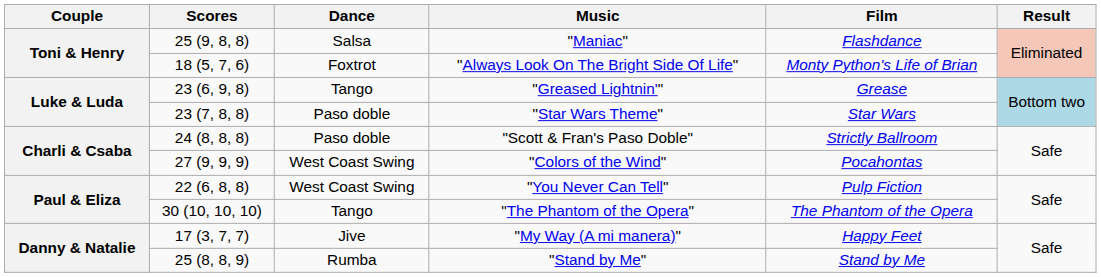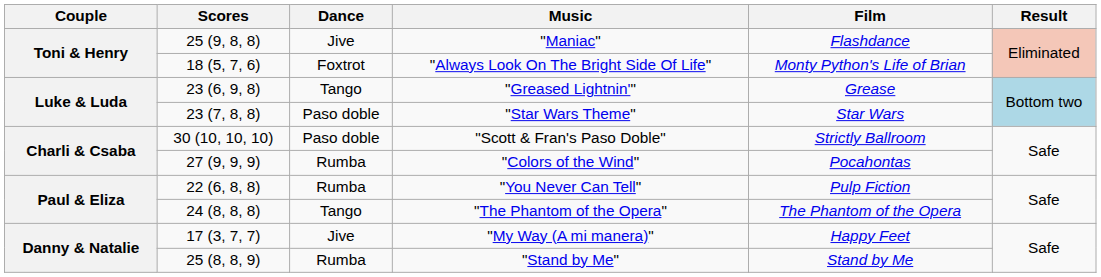 <table class="wikitable sortable" style="text-align:center; width: 90%">
 <tr>
 <th scope="col">Couple</th>
 <th scope="col">Scores</th>
 <th scope="col">Dance</th>
 <th scope="col" class="unsortable">Music</th>
 <th scope="col" class="unsortable">Film</th>
 <th scope="col" class="unsortable">Result</th>
 </tr>
 <tr>
 <th scope="row" rowspan=2>Toni & Henry</th>
 <td>25  (9, 8, 8)</td>
-<td>Salsa</td>
+<td>Jive</td>
 <td>"<a href='#'>Maniac</a>"</td>
 <td><em><a href='#'>Flashdance</a></em></td>
 <td rowspan="2" bgcolor="f4c7b8">Eliminated</td>
 </tr>
 <tr>
 <td>18 (5, 7, 6)</td>
 <td>Foxtrot</td>
 <td>"<a href='#'>Always Look On The Bright Side Of Life</a>"</td>
 <td><em><a href='#'>Monty Python's Life of Brian</a></em></td>
 </tr>
 <tr>
 <th scope="row" rowspan=2>Luke & Luda</th>
 <td>23 (6, 9, 8)</td>
 <td>Tango</td>
 <td>"<a href='#'>Greased Lightnin'</a>"</td>
 <td><em><a href='#'>Grease</a></em></td>
 <td rowspan="2" bgcolor="lightblue">Bottom two</td>
 </tr>
 <tr>
 <td>23 (7, 8, 8)</td>
 <td>Paso doble</td>
 <td>"<a href='#'>Star Wars Theme</a>"</td>
 <td><em><a href='#'>Star Wars</a></em></td>
 </tr>
 <tr>
 <th scope="row" rowspan=2>Charli & Csaba</th>
-<td>24 (8, 8, 8)</td>
+<td>30 (10, 10, 10)</td>
 <td>Paso doble</td>
 <td>"Scott & Fran's Paso Doble"</td>
 <td><em><a href='#'>Strictly Ballroom</a></em></td>
 <td rowspan="2">Safe</td>
 </tr>
 <tr>
 <td>27 (9, 9, 9)</td>
-<td>West Coast Swing</td>
+<td>Rumba</td>
 <td>"<a href='#'>Colors of the Wind</a>"</td>
 <td><em><a href='#'>Pocahontas</a></em></td>
 </tr>
 <tr>
 <th scope="row" rowspan=2>Paul & Eliza</th>
 <td>22 (6, 8, 8)</td>
-<td>West Coast Swing</td>
+<td>Rumba</td>
 <td>"<a href='#'>You Never Can Tell</a>"</td>
 <td><em><a href='#'>Pulp Fiction</a></em></td>
 <td rowspan="2">Safe</td>
 </tr>
 <tr>
-<td>30 (10, 10, 10)</td>
+<td>24 (8, 8, 8)</td>
 <td>Tango</td>
 <td>"<a href='#'>The Phantom of the Opera</a>"</td>
 <td><em><a href='#'>The Phantom of the Opera</a></em></td>
 </tr>
 <tr>
 <th scope="row" rowspan=2>Danny & Natalie</th>
 <td>17 (3, 7, 7)</td>
 <td>Jive</td>
 <td>"<a href='#'>My Way (A mi manera)</a>"</td>
 <td><em><a href='#'>Happy Feet</a></em></td>
 <td rowspan="2">Safe</td>
 </tr>
 <tr>
 <td>25 (8, 8, 9)</td>
 <td>Rumba</td>
 <td>"<a href='#'>Stand by Me</a>"</td>
 <td><em><a href='#'>Stand by Me</a></em></td>
 </tr>
 </table>
